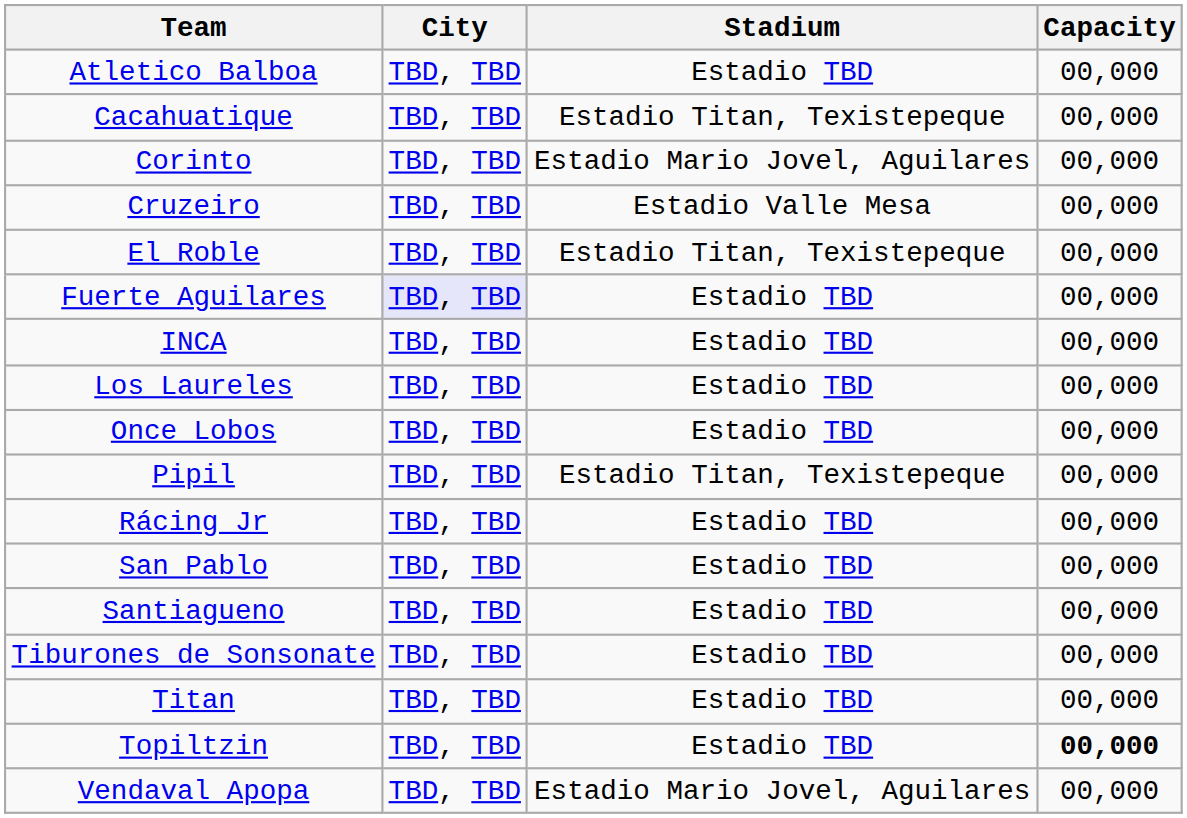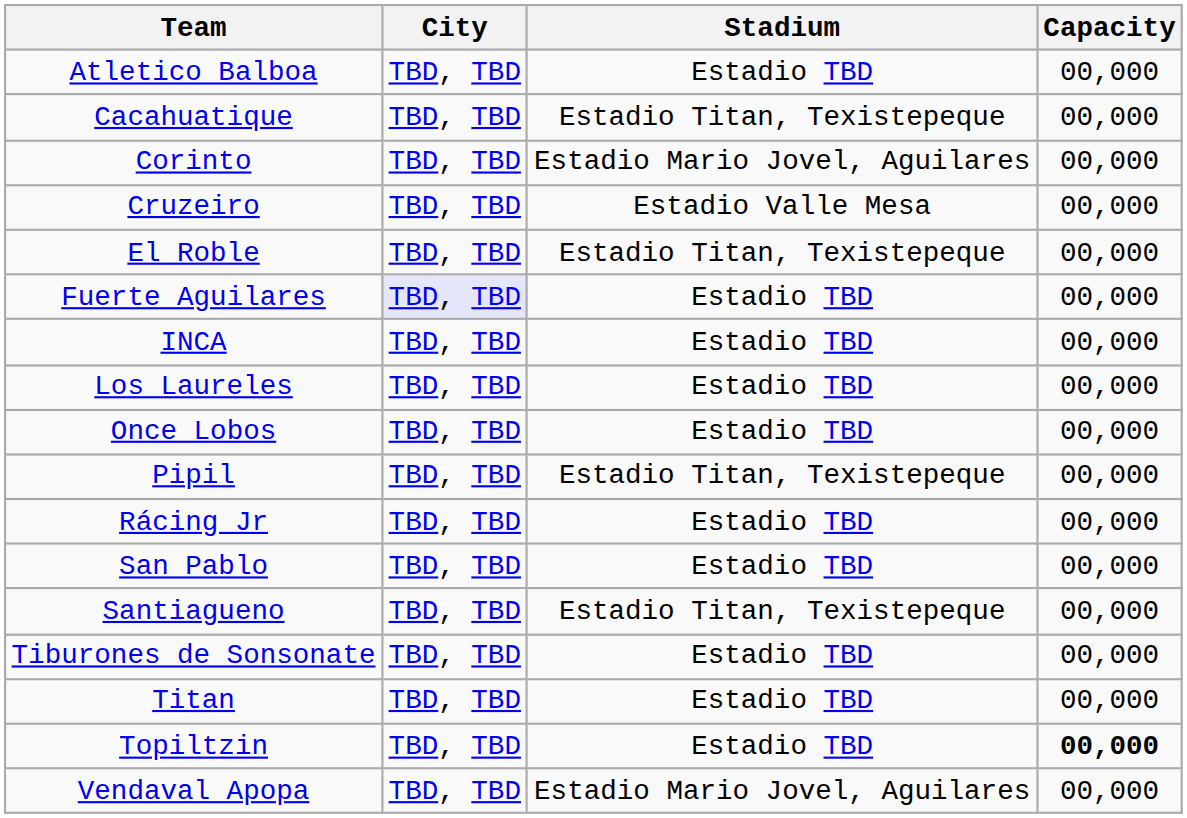 <table class="wikitable sortable" style="text-align: center;">
 <tr>
 <th>Team</th>
 <th>City</th>
 <th>Stadium</th>
 <th>Capacity</th>
 </tr>
 <tr>
 <td><a href='#'>Atletico Balboa</a></td>
 <td><a href='#'>TBD</a>, <a href='#'>TBD</a></td>
 <td>Estadio <a href='#'>TBD</a></td>
 <td>00,000</td>
 </tr>
 <tr>
 <td><a href='#'>Cacahuatique</a></td>
 <td><a href='#'>TBD</a>, <a href='#'>TBD</a></td>
 <td>Estadio Titan, Texistepeque</td>
 <td>00,000</td>
 </tr>
 <tr>
 <td><a href='#'>Corinto</a></td>
 <td><a href='#'>TBD</a>, <a href='#'>TBD</a></td>
 <td>Estadio Mario Jovel, Aguilares</td>
 <td>00,000</td>
 </tr>
 <tr>
 <td><a href='#'>Cruzeiro</a></td>
 <td><a href='#'>TBD</a>, <a href='#'>TBD</a></td>
 <td>Estadio Valle Mesa</td>
 <td>00,000</td>
 </tr>
 <tr>
 <td><a href='#'>El Roble</a></td>
 <td><a href='#'>TBD</a>, <a href='#'>TBD</a></td>
 <td>Estadio Titan, Texistepeque</td>
 <td>00,000</td>
 </tr>
 <tr>
 <td><a href='#'>Fuerte Aguilares</a></td>
 <td style="background: lavender;"><a href='#'>TBD</a>, <a href='#'>TBD</a></td>
 <td>Estadio <a href='#'>TBD</a></td>
 <td>00,000</td>
 </tr>
 <tr>
 <td><a href='#'>INCA</a></td>
 <td><a href='#'>TBD</a>, <a href='#'>TBD</a></td>
 <td>Estadio <a href='#'>TBD</a></td>
 <td>00,000</td>
 </tr>
 <tr>
 <td><a href='#'>Los Laureles</a></td>
 <td><a href='#'>TBD</a>, <a href='#'>TBD</a></td>
 <td>Estadio <a href='#'>TBD</a></td>
 <td>00,000</td>
 </tr>
 <tr>
 <td><a href='#'>Once Lobos</a></td>
 <td><a href='#'>TBD</a>, <a href='#'>TBD</a></td>
 <td>Estadio <a href='#'>TBD</a></td>
 <td>00,000</td>
 </tr>
 <tr>
 <td><a href='#'>Pipil</a></td>
 <td><a href='#'>TBD</a>, <a href='#'>TBD</a></td>
 <td>Estadio Titan, Texistepeque</td>
 <td>00,000</td>
 </tr>
 <tr>
 <td><a href='#'>Rácing Jr</a></td>
 <td><a href='#'>TBD</a>, <a href='#'>TBD</a></td>
 <td>Estadio <a href='#'>TBD</a></td>
 <td>00,000</td>
 </tr>
 <tr>
 <td><a href='#'>San Pablo</a></td>
 <td><a href='#'>TBD</a>, <a href='#'>TBD</a></td>
 <td>Estadio <a href='#'>TBD</a></td>
 <td>00,000</td>
 </tr>
 <tr>
 <td><a href='#'>Santiagueno</a></td>
 <td><a href='#'>TBD</a>, <a href='#'>TBD</a></td>
-<td>Estadio <a href='#'>TBD</a></td>
+<td>Estadio Titan, Texistepeque</td>
 <td>00,000</td>
 </tr>
 <tr>
 <td><a href='#'>Tiburones de Sonsonate</a></td>
 <td><a href='#'>TBD</a>, <a href='#'>TBD</a></td>
 <td>Estadio <a href='#'>TBD</a></td>
 <td>00,000</td>
 </tr>
 <tr>
 <td><a href='#'>Titan</a></td>
 <td><a href='#'>TBD</a>, <a href='#'>TBD</a></td>
 <td>Estadio <a href='#'>TBD</a></td>
 <td>00,000</td>
 </tr>
 <tr>
 <td><a href='#'>Topiltzin</a></td>
 <td><a href='#'>TBD</a>, <a href='#'>TBD</a></td>
 <td>Estadio <a href='#'>TBD</a></td>
 <td><strong>00,000</strong></td>
 </tr>
 <tr>
 <td><a href='#'>Vendaval Apopa</a></td>
 <td><a href='#'>TBD</a>, <a href='#'>TBD</a></td>
 <td>Estadio Mario Jovel, Aguilares</td>
 <td>00,000</td>
 </tr>
 </table>
